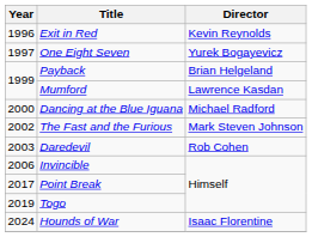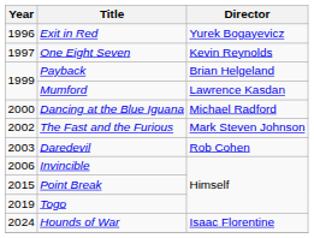 <table class="wikitable">
 <tr>
 <th>Year</th>
 <th>Title</th>
 <th>Director</th>
 </tr>
 <tr>
 <td>1996</td>
 <td><em><a href='#'>Exit in Red</a></em></td>
-<td><a href='#'>Kevin Reynolds</a></td>
+<td><a href='#'>Yurek Bogayevicz</a></td>
 </tr>
 <tr>
 <td>1997</td>
 <td><em><a href='#'>One Eight Seven</a></em></td>
-<td><a href='#'>Yurek Bogayevicz</a></td>
+<td><a href='#'>Kevin Reynolds</a></td>
 </tr>
 <tr>
 <td rowspan="2">1999</td>
 <td><em><a href='#'>Payback</a></em></td>
 <td><a href='#'>Brian Helgeland</a></td>
 </tr>
 <tr>
 <td><em><a href='#'>Mumford</a></em></td>
 <td><a href='#'>Lawrence Kasdan</a></td>
 </tr>
 <tr>
 <td>2000</td>
 <td><em><a href='#'>Dancing at the Blue Iguana</a></em></td>
 <td><a href='#'>Michael Radford</a></td>
 </tr>
 <tr>
 <td>2002</td>
 <td><em><a href='#'>The Fast and the Furious</a></em></td>
 <td><a href='#'>Mark Steven Johnson</a></td>
 </tr>
 <tr>
 <td>2003</td>
 <td><em><a href='#'>Daredevil</a></em></td>
 <td><a href='#'>Rob Cohen</a></td>
 </tr>
 <tr>
 <td>2006</td>
 <td><em><a href='#'>Invincible</a></em></td>
 <td rowspan="3">Himself</td>
 </tr>
 <tr>
-<td>2017</td>
+<td>2015</td>
 <td><em><a href='#'>Point Break</a></em></td>
 </tr>
 <tr>
 <td>2019</td>
 <td><em><a href='#'>Togo</a></em></td>
 </tr>
 <tr>
 <td>2024</td>
 <td><em><a href='#'>Hounds of War</a></em></td>
 <td><a href='#'>Isaac Florentine</a></td>
 </tr>
 <tr>
 </tr>
 </table>
